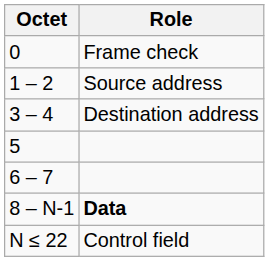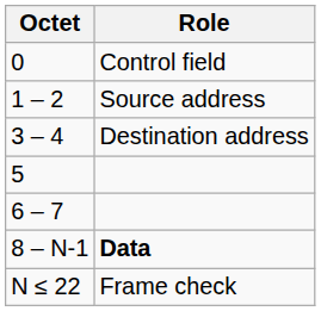 <table class="wikitable">
 <tr>
 <th>Octet</th>
 <th>Role</th>
 </tr>
 <tr>
 <td>0</td>
-<td>Frame check</td>
+<td>Control field</td>
 </tr>
 <tr>
 <td>1 – 2</td>
 <td>Source address</td>
 </tr>
 <tr>
 <td>3 – 4</td>
 <td>Destination address</td>
 </tr>
 <tr>
 <td>5</td>
 <td></td>
 </tr>
 <tr>
 <td>6 – 7</td>
 <td></td>
 </tr>
 <tr>
 <td>8 – N-1</td>
 <td><strong>Data</strong></td>
 </tr>
 <tr>
 <td>N ≤ 22</td>
-<td>Control field</td>
+<td>Frame check</td>
 </tr>
 </table>
